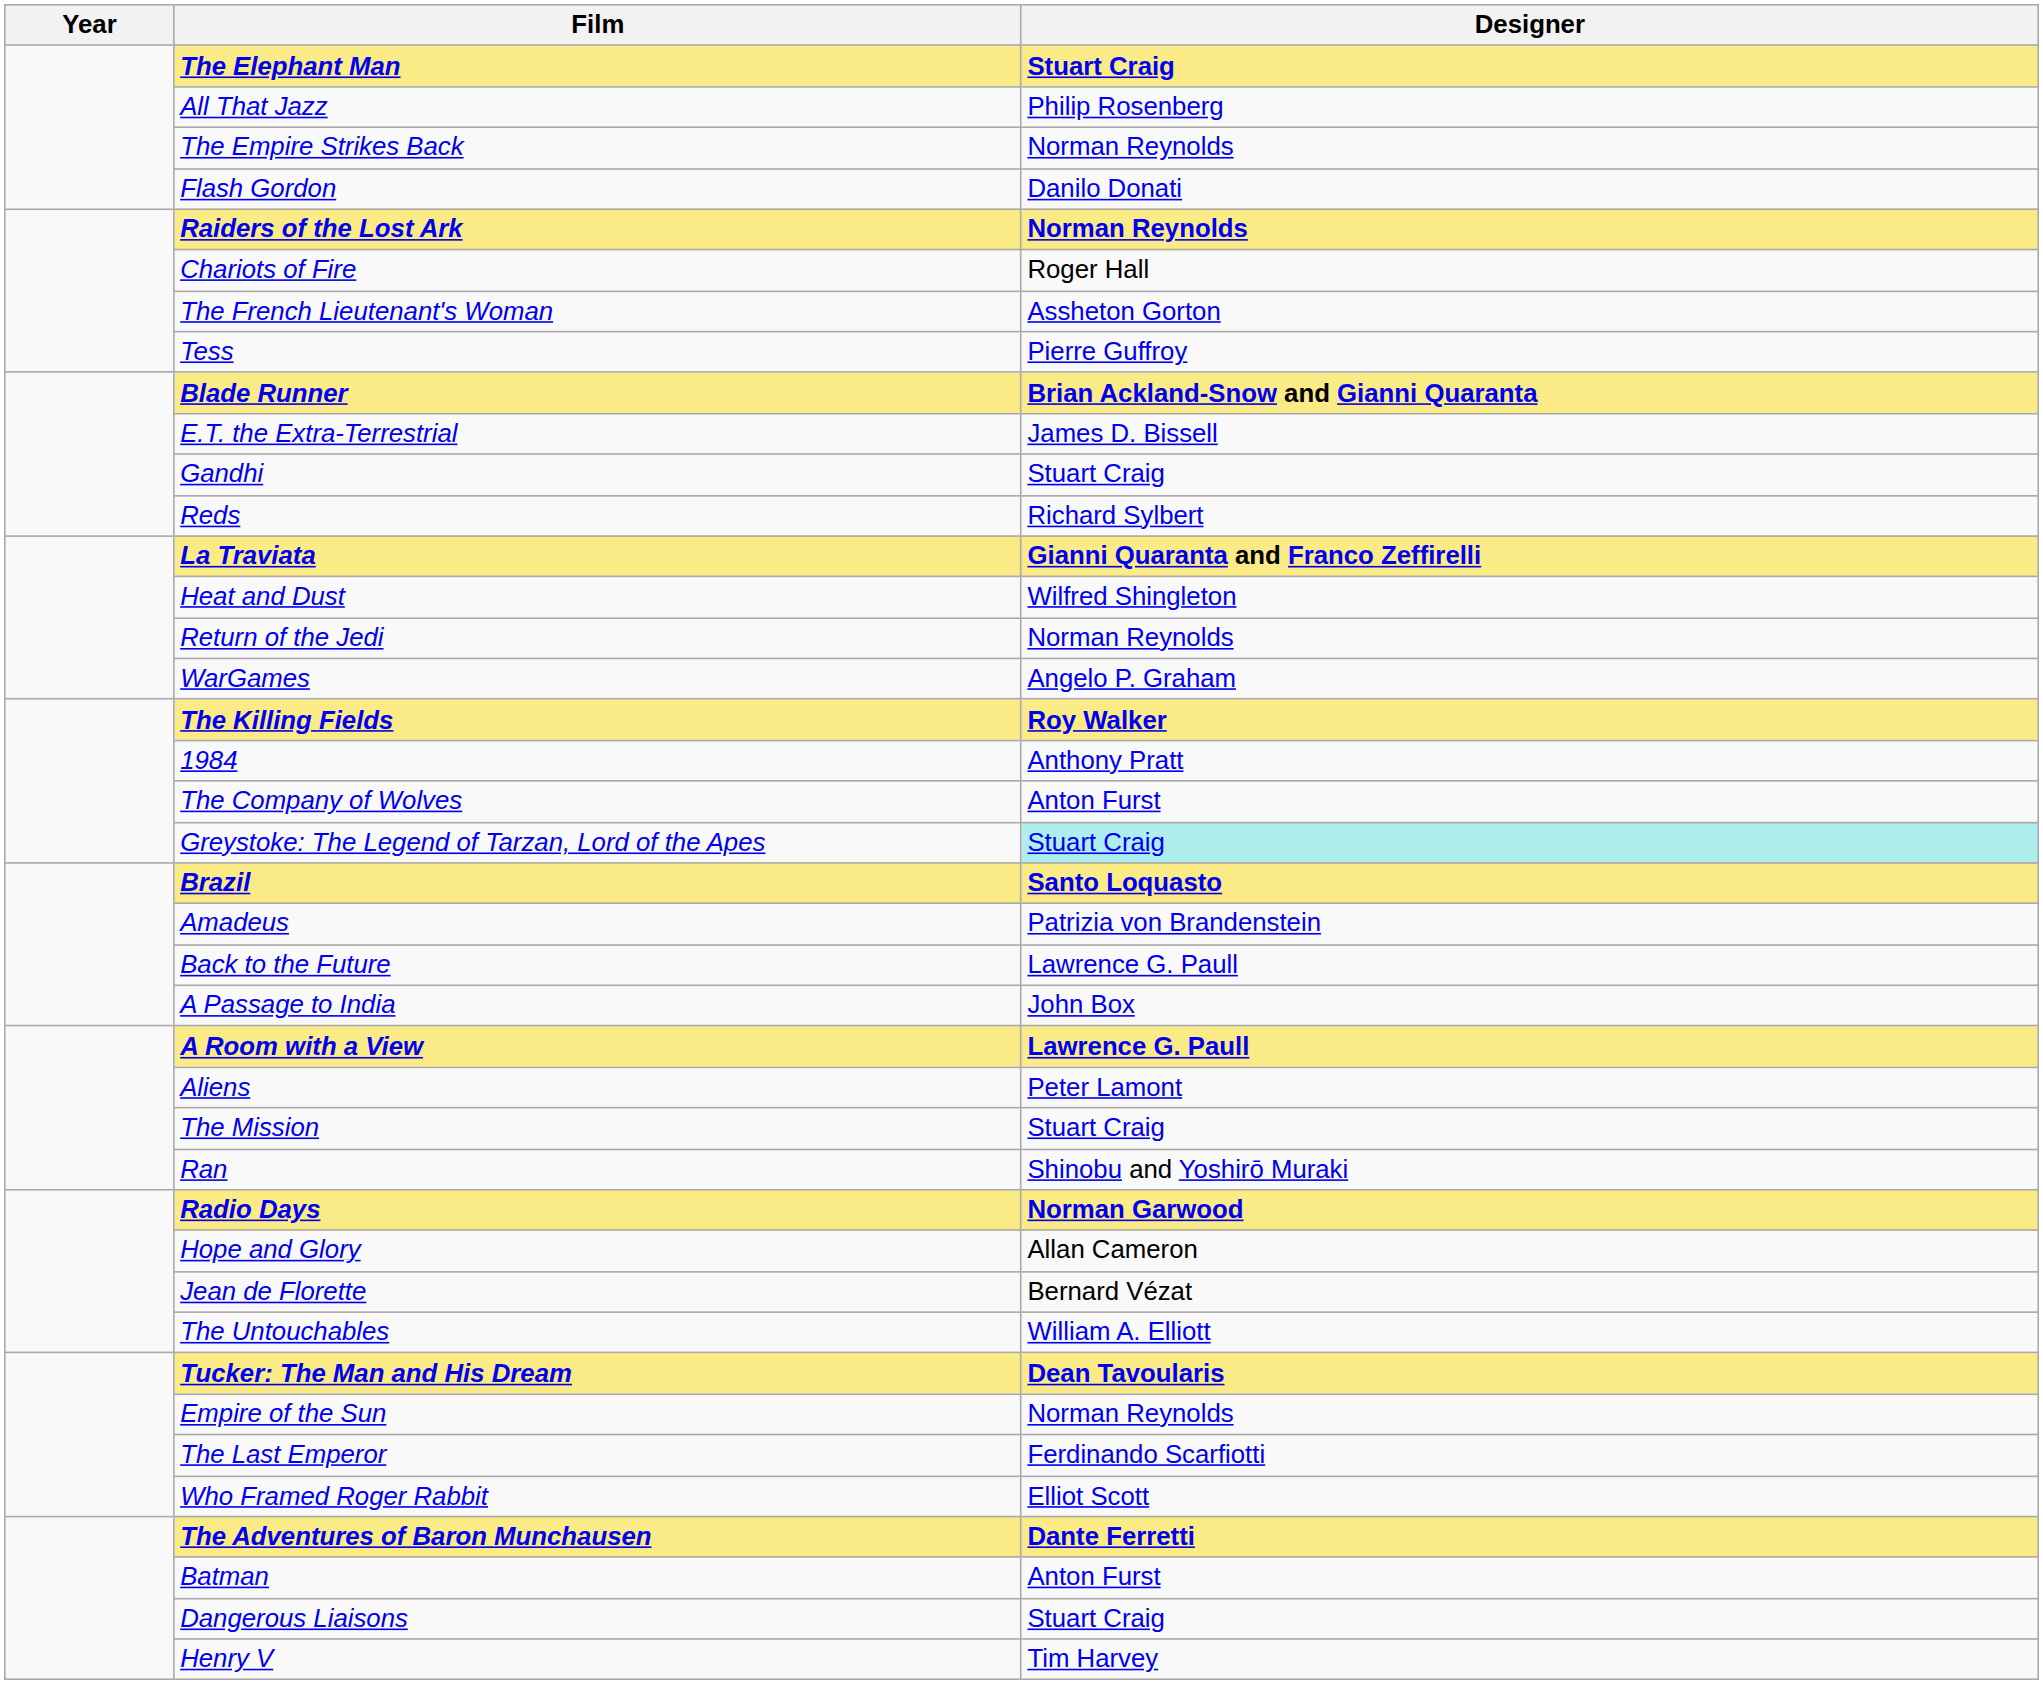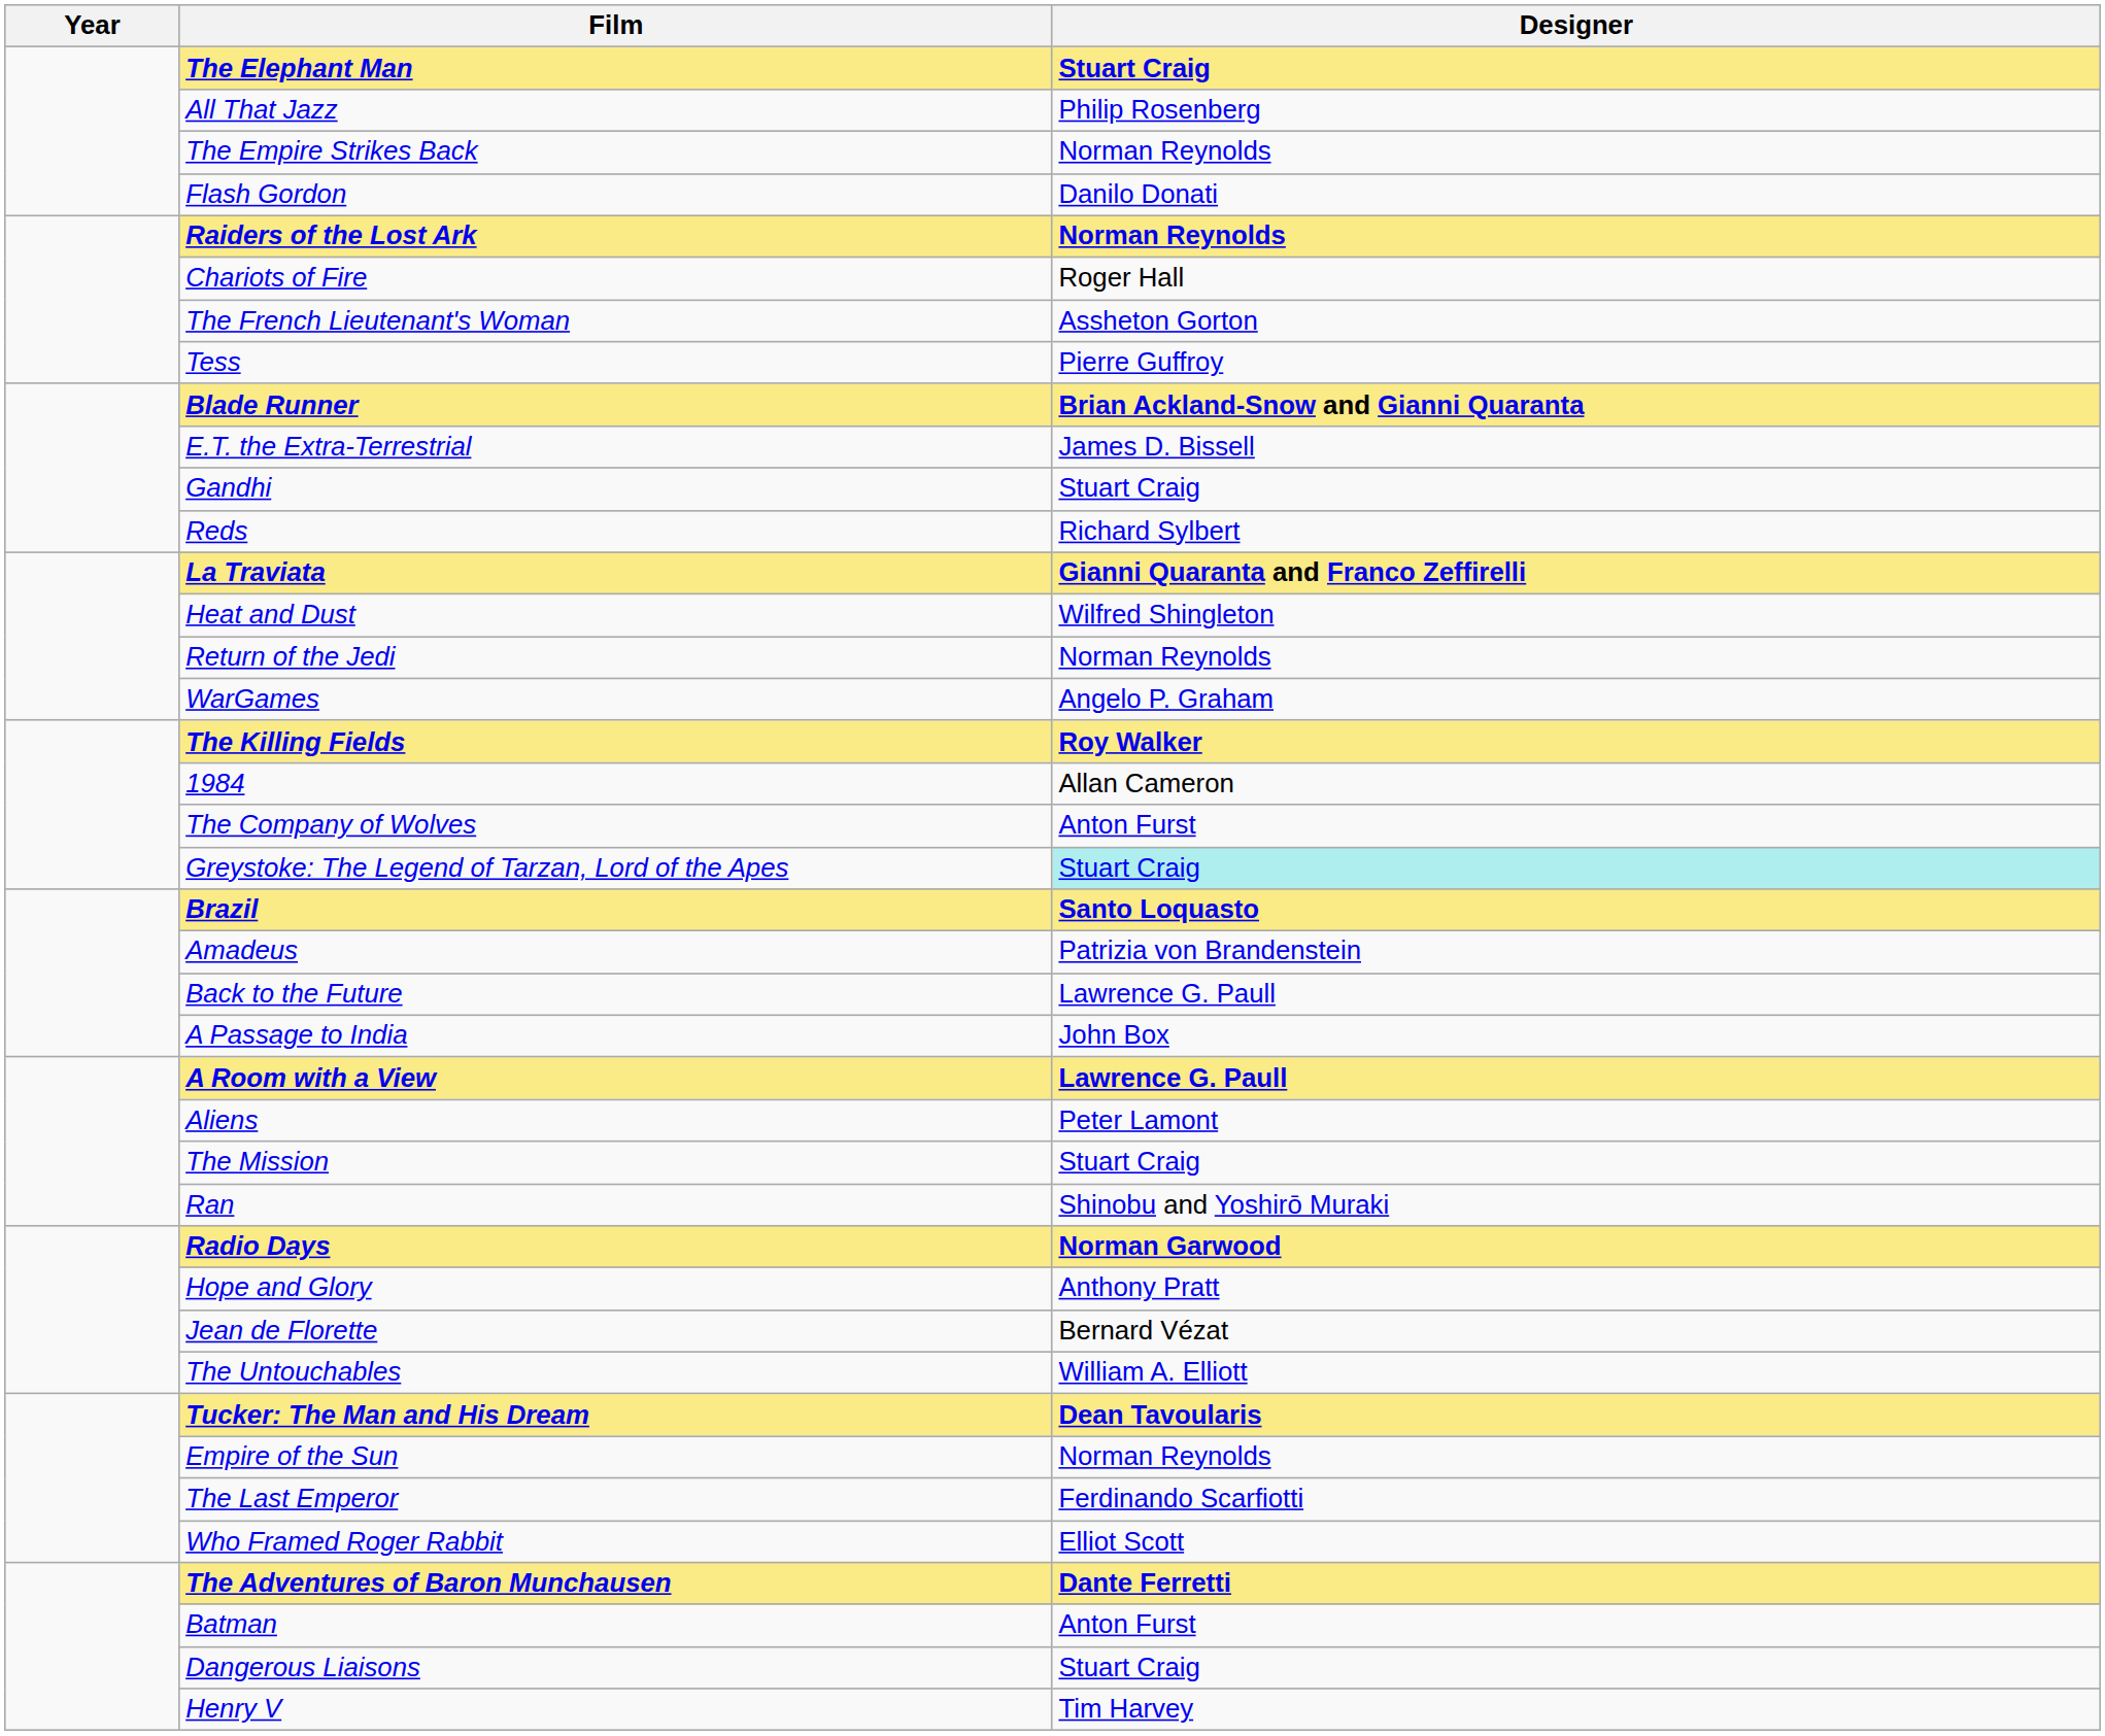 <table class="wikitable" style="width:100%;" cellpadding="5">
 <tr>
 <th style="width:5%;">Year</th>
 <th style="width:25%;">Film</th>
 <th style="width:30%;">Designer</th>
 </tr>
 <tr>
 <td rowspan="4"></td>
 <td style="background:#FAEB86"><strong><em><a href='#'>The Elephant Man</a></em></strong></td>
 <td style="background:#FAEB86"><strong><a href='#'>Stuart Craig</a></strong></td>
 </tr>
 <tr>
 <td><em><a href='#'>All That Jazz</a></em></td>
 <td><a href='#'>Philip Rosenberg</a></td>
 </tr>
 <tr>
 <td><em><a href='#'>The Empire Strikes Back</a></em></td>
 <td><a href='#'>Norman Reynolds</a></td>
 </tr>
 <tr>
 <td><em><a href='#'>Flash Gordon</a></em></td>
 <td><a href='#'>Danilo Donati</a></td>
 </tr>
 <tr>
 <td rowspan="4"></td>
 <td style="background:#FAEB86"><strong><em><a href='#'>Raiders of the Lost Ark</a></em></strong></td>
 <td style="background:#FAEB86"><strong><a href='#'>Norman Reynolds</a></strong></td>
 </tr>
 <tr>
 <td><em><a href='#'>Chariots of Fire</a></em></td>
 <td>Roger Hall</td>
 </tr>
 <tr>
 <td><em><a href='#'>The French Lieutenant's Woman</a></em></td>
 <td><a href='#'>Assheton Gorton</a></td>
 </tr>
 <tr>
 <td><em><a href='#'>Tess</a></em></td>
 <td><a href='#'>Pierre Guffroy</a></td>
 </tr>
 <tr>
 <td rowspan="4"></td>
 <td style="background:#FAEB86"><strong><em><a href='#'>Blade Runner</a></em></strong></td>
 <td style="background:#FAEB86"><strong><a href='#'>Brian Ackland-Snow</a> and <a href='#'>Gianni Quaranta</a></strong></td>
 </tr>
 <tr>
 <td><em><a href='#'>E.T. the Extra-Terrestrial</a></em></td>
 <td><a href='#'>James D. Bissell</a></td>
 </tr>
 <tr>
 <td><em><a href='#'>Gandhi</a></em></td>
 <td><a href='#'>Stuart Craig</a></td>
 </tr>
 <tr>
 <td><em><a href='#'>Reds</a></em></td>
 <td><a href='#'>Richard Sylbert</a></td>
 </tr>
 <tr>
 <td rowspan="4"></td>
 <td style="background:#FAEB86"><strong><em><a href='#'>La Traviata</a></em></strong></td>
 <td style="background:#FAEB86"><strong><a href='#'>Gianni Quaranta</a> and <a href='#'>Franco Zeffirelli</a></strong></td>
 </tr>
 <tr>
 <td><em><a href='#'>Heat and Dust</a></em></td>
 <td><a href='#'>Wilfred Shingleton</a></td>
 </tr>
 <tr>
 <td><em><a href='#'>Return of the Jedi</a></em></td>
 <td><a href='#'>Norman Reynolds</a></td>
 </tr>
 <tr>
 <td><em><a href='#'>WarGames</a></em></td>
 <td><a href='#'>Angelo P. Graham</a></td>
 </tr>
 <tr>
 <td rowspan="4"></td>
 <td style="background:#FAEB86"><strong><em><a href='#'>The Killing Fields</a></em></strong></td>
 <td style="background:#FAEB86"><strong><a href='#'>Roy Walker</a></strong></td>
 </tr>
 <tr>
 <td><em><a href='#'>1984</a></em></td>
-<td><a href='#'>Anthony Pratt</a></td>
+<td>Allan Cameron</td>
 </tr>
 <tr>
 <td><em><a href='#'>The Company of Wolves</a></em></td>
 <td><a href='#'>Anton Furst</a></td>
 </tr>
 <tr>
 <td><em><a href='#'>Greystoke: The Legend of Tarzan, Lord of the Apes</a></em></td>
 <td style="background: paleturquoise;"><a href='#'>Stuart Craig</a></td>
 </tr>
 <tr>
 <td rowspan="4"></td>
 <td style="background:#FAEB86"><strong><em><a href='#'>Brazil</a></em></strong></td>
 <td style="background:#FAEB86"><strong><a href='#'>Santo Loquasto</a></strong></td>
 </tr>
 <tr>
 <td><em><a href='#'>Amadeus</a></em></td>
 <td><a href='#'>Patrizia von Brandenstein</a></td>
 </tr>
 <tr>
 <td><em><a href='#'>Back to the Future</a></em></td>
 <td><a href='#'>Lawrence G. Paull</a></td>
 </tr>
 <tr>
 <td><em><a href='#'>A Passage to India</a></em></td>
 <td><a href='#'>John Box</a></td>
 </tr>
 <tr>
 <td rowspan="4"></td>
 <td style="background:#FAEB86"><strong><em><a href='#'>A Room with a View</a></em></strong></td>
 <td style="background:#FAEB86"><strong><a href='#'>Lawrence G. Paull</a></strong></td>
 </tr>
 <tr>
 <td><em><a href='#'>Aliens</a></em></td>
 <td><a href='#'>Peter Lamont</a></td>
 </tr>
 <tr>
 <td><em><a href='#'>The Mission</a></em></td>
 <td><a href='#'>Stuart Craig</a></td>
 </tr>
 <tr>
 <td><em><a href='#'>Ran</a></em></td>
 <td><a href='#'>Shinobu</a> and <a href='#'>Yoshirō Muraki</a></td>
 </tr>
 <tr>
 <td rowspan="4"></td>
 <td style="background:#FAEB86"><strong><em><a href='#'>Radio Days</a></em></strong></td>
 <td style="background:#FAEB86"><strong><a href='#'>Norman Garwood</a></strong></td>
 </tr>
 <tr>
 <td><em><a href='#'>Hope and Glory</a></em></td>
-<td>Allan Cameron</td>
+<td><a href='#'>Anthony Pratt</a></td>
 </tr>
 <tr>
 <td><em><a href='#'>Jean de Florette</a></em></td>
 <td>Bernard Vézat</td>
 </tr>
 <tr>
 <td><em><a href='#'>The Untouchables</a></em></td>
 <td><a href='#'>William A. Elliott</a></td>
 </tr>
 <tr>
 <td rowspan="4"></td>
 <td style="background:#FAEB86"><strong><em><a href='#'>Tucker: The Man and His Dream</a></em></strong></td>
 <td style="background:#FAEB86"><strong><a href='#'>Dean Tavoularis</a></strong></td>
 </tr>
 <tr>
 <td><em><a href='#'>Empire of the Sun</a></em></td>
 <td><a href='#'>Norman Reynolds</a></td>
 </tr>
 <tr>
 <td><em><a href='#'>The Last Emperor</a></em></td>
 <td><a href='#'>Ferdinando Scarfiotti</a></td>
 </tr>
 <tr>
 <td><em><a href='#'>Who Framed Roger Rabbit</a></em></td>
 <td><a href='#'>Elliot Scott</a></td>
 </tr>
 <tr>
 <td rowspan="4"></td>
 <td style="background:#FAEB86"><strong><em><a href='#'>The Adventures of Baron Munchausen</a></em></strong></td>
 <td style="background:#FAEB86"><strong><a href='#'>Dante Ferretti</a></strong></td>
 </tr>
 <tr>
 <td><em><a href='#'>Batman</a></em></td>
 <td><a href='#'>Anton Furst</a></td>
 </tr>
 <tr>
 <td><em><a href='#'>Dangerous Liaisons</a></em></td>
 <td><a href='#'>Stuart Craig</a></td>
 </tr>
 <tr>
 <td><em><a href='#'>Henry V</a></em></td>
 <td><a href='#'>Tim Harvey</a></td>
 </tr>
 </table>
